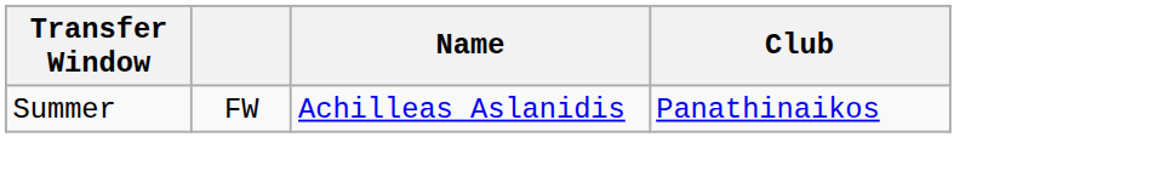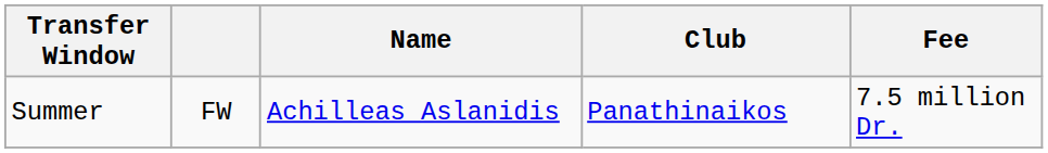 <table class="wikitable plainrowheaders">
 <tr>
 <th scope="col" style="width:6em;">Transfer Window</th>
 <th scope="col" style="width:3em;"></th>
 <th scope="col" style="width:12em;">Name</th>
 <th scope="col" style="width:10em;">Club</th>
+<th scope="col" style="width:7em;">Fee</th>
 </tr>
 <tr>
 <td>Summer</td>
 <td align="center">FW</td>
 <td> <a href='#'>Achilleas Aslanidis</a></td>
 <td> <a href='#'>Panathinaikos</a></td>
+<td>7.5 million <a href='#'>Dr.</a></td>
 </tr>
 </table>
